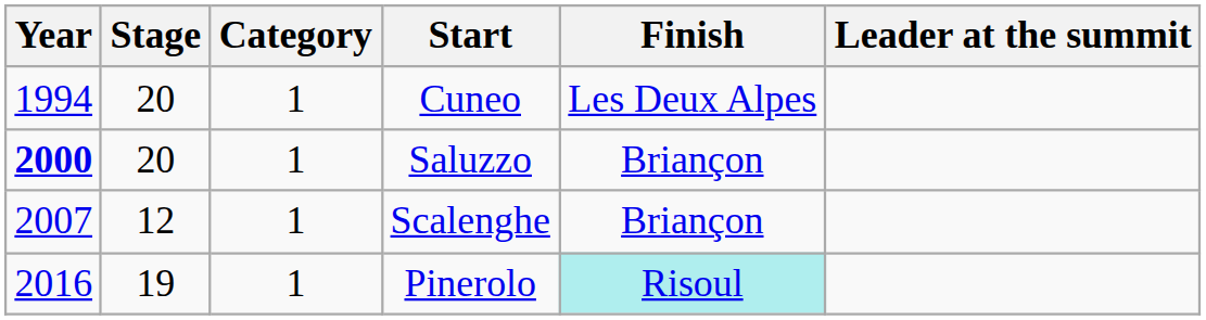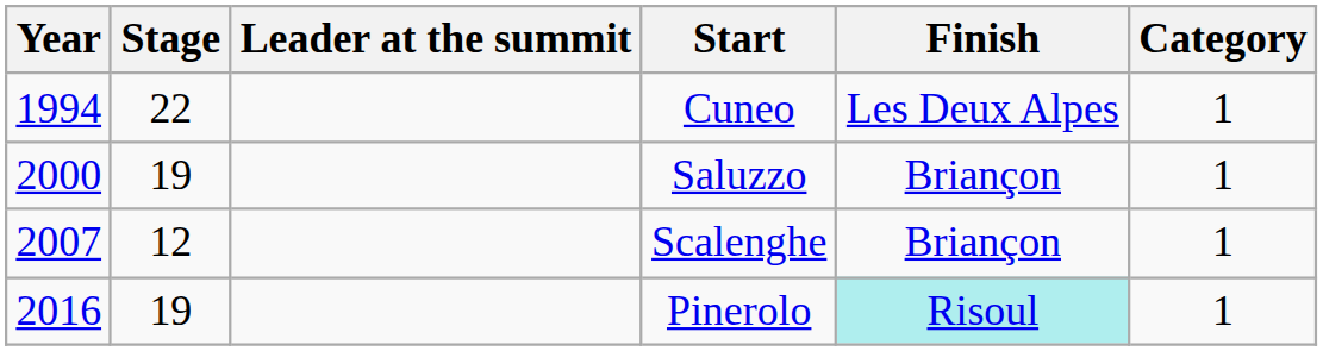 <table class="wikitable" style="text-align: center;">
 <tr>
 <th>Year</th>
 <th>Stage</th>
-<th>Category</th>
+<th>Leader at the summit</th>
 <th>Start</th>
 <th>Finish</th>
-<th>Leader at the summit</th>
+<th>Category</th>
 </tr>
 <tr>
 <td><a href='#'>1994</a></td>
-<td>20</td>
-<td>1</td>
+<td>22</td>
+<td align=left></td>
 <td><a href='#'>Cuneo</a></td>
 <td><a href='#'>Les Deux Alpes</a></td>
-<td align=left></td>
+<td>1</td>
 </tr>
 <tr>
-<td><strong><a href='#'>2000</a></strong></td>
-<td>20</td>
-<td>1</td>
+<td><a href='#'>2000</a></td>
+<td>19</td>
+<td align=left></td>
 <td><a href='#'>Saluzzo</a></td>
 <td><a href='#'>Briançon</a></td>
-<td align=left></td>
+<td>1</td>
 </tr>
 <tr>
 <td><a href='#'>2007</a></td>
 <td>12</td>
-<td>1</td>
+<td align=left></td>
 <td><a href='#'>Scalenghe</a></td>
 <td><a href='#'>Briançon</a></td>
-<td align=left></td>
+<td>1</td>
 </tr>
 <tr>
 <td><a href='#'>2016</a></td>
 <td>19</td>
-<td>1</td>
+<td align=left></td>
 <td><a href='#'>Pinerolo</a></td>
 <td style="background: paleturquoise;"><a href='#'>Risoul</a></td>
-<td align=left></td>
+<td>1</td>
 </tr>
 </table>
